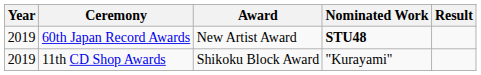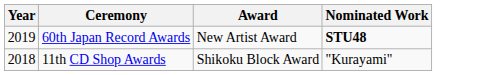 <table class="wikitable">
 <tr>
 <th>Year</th>
 <th>Ceremony</th>
 <th>Award</th>
 <th>Nominated Work</th>
-<th>Result</th>
 </tr>
 <tr>
 <td>2019</td>
 <td><a href='#'>60th Japan Record Awards</a></td>
 <td>New Artist Award</td>
 <td><strong>STU48</strong></td>
-<td></td>
 </tr>
 <tr>
-<td>2019</td>
+<td>2018</td>
 <td>11th <a href='#'>CD Shop Awards</a></td>
 <td>Shikoku Block Award</td>
 <td>"Kurayami"</td>
-<td></td>
 </tr>
 </table>
